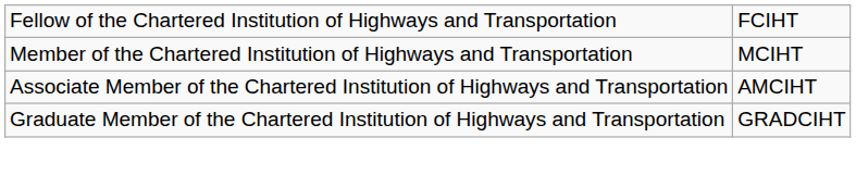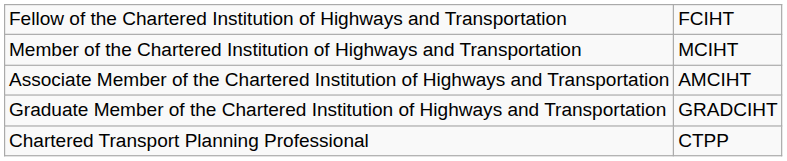 <table class="wikitable">
 <tr>
 <td>Fellow of the Chartered Institution of Highways and Transportation</td>
 <td>FCIHT</td>
 </tr>
 <tr>
 <td>Member of the Chartered Institution of Highways and Transportation</td>
 <td>MCIHT</td>
 </tr>
 <tr>
 <td>Associate Member of the Chartered Institution of Highways and Transportation</td>
 <td>AMCIHT</td>
 </tr>
 <tr>
 <td>Graduate Member of the Chartered Institution of Highways and Transportation</td>
 <td>GRADCIHT</td>
 </tr>
+<tr>
+<td>Chartered Transport Planning Professional</td>
+<td>CTPP</td>
+</tr>
 </table>
